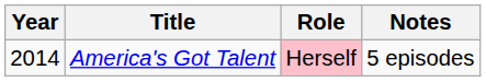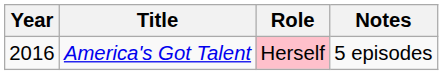 <table class="wikitable sortable">
 <tr>
 <th>Year</th>
 <th>Title</th>
 <th>Role</th>
 <th class="unsortable">Notes</th>
 </tr>
 <tr>
-<td>2014</td>
+<td>2016</td>
 <td><em><a href='#'>America's Got Talent</a></em></td>
 <td style="background: pink;">Herself</td>
 <td>5 episodes</td>
 </tr>
 </table>
